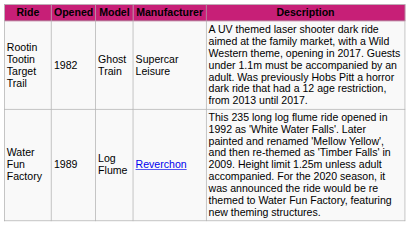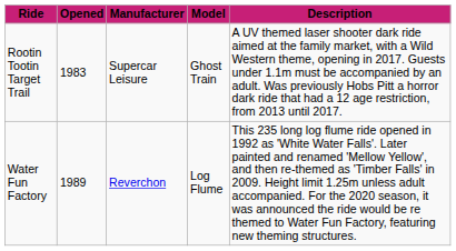 <table class="wikitable sortable">
 <tr>
 <th style="background-color: #c71f77;">Ride</th>
 <th style="background-color: #c71f77;">Opened</th>
+<th style="background-color: #c71f77;">Manufacturer</th>
 <th style="background-color: #c71f77;">Model</th>
-<th style="background-color: #c71f77;">Manufacturer</th>
 <th style="background-color: #c71f77;">Description</th>
 </tr>
 <tr>
 <td>Rootin Tootin Target Trail</td>
-<td>1982</td>
+<td>1983</td>
+<td>Supercar Leisure</td>
 <td>Ghost Train</td>
-<td>Supercar Leisure</td>
 <td>A UV themed laser shooter dark ride aimed at the family market, with a Wild Western theme, opening in 2017.  Guests under 1.1m must be accompanied by an adult. Was previously Hobs Pitt a horror dark ride that had a 12 age restriction, from 2013 until 2017.</td>
 </tr>
 <tr>
 <td>Water Fun Factory</td>
 <td>1989</td>
+<td><a href='#'>Reverchon</a></td>
 <td>Log Flume</td>
-<td><a href='#'>Reverchon</a></td>
 <td>This 235 long log flume ride opened in 1992 as 'White Water Falls'. Later painted and renamed 'Mellow Yellow', and then re-themed as 'Timber Falls' in 2009. Height limit 1.25m unless adult accompanied. For the 2020 season, it was announced the ride would be re themed  to Water Fun Factory, featuring new theming structures.</td>
 </tr>
 </table>
